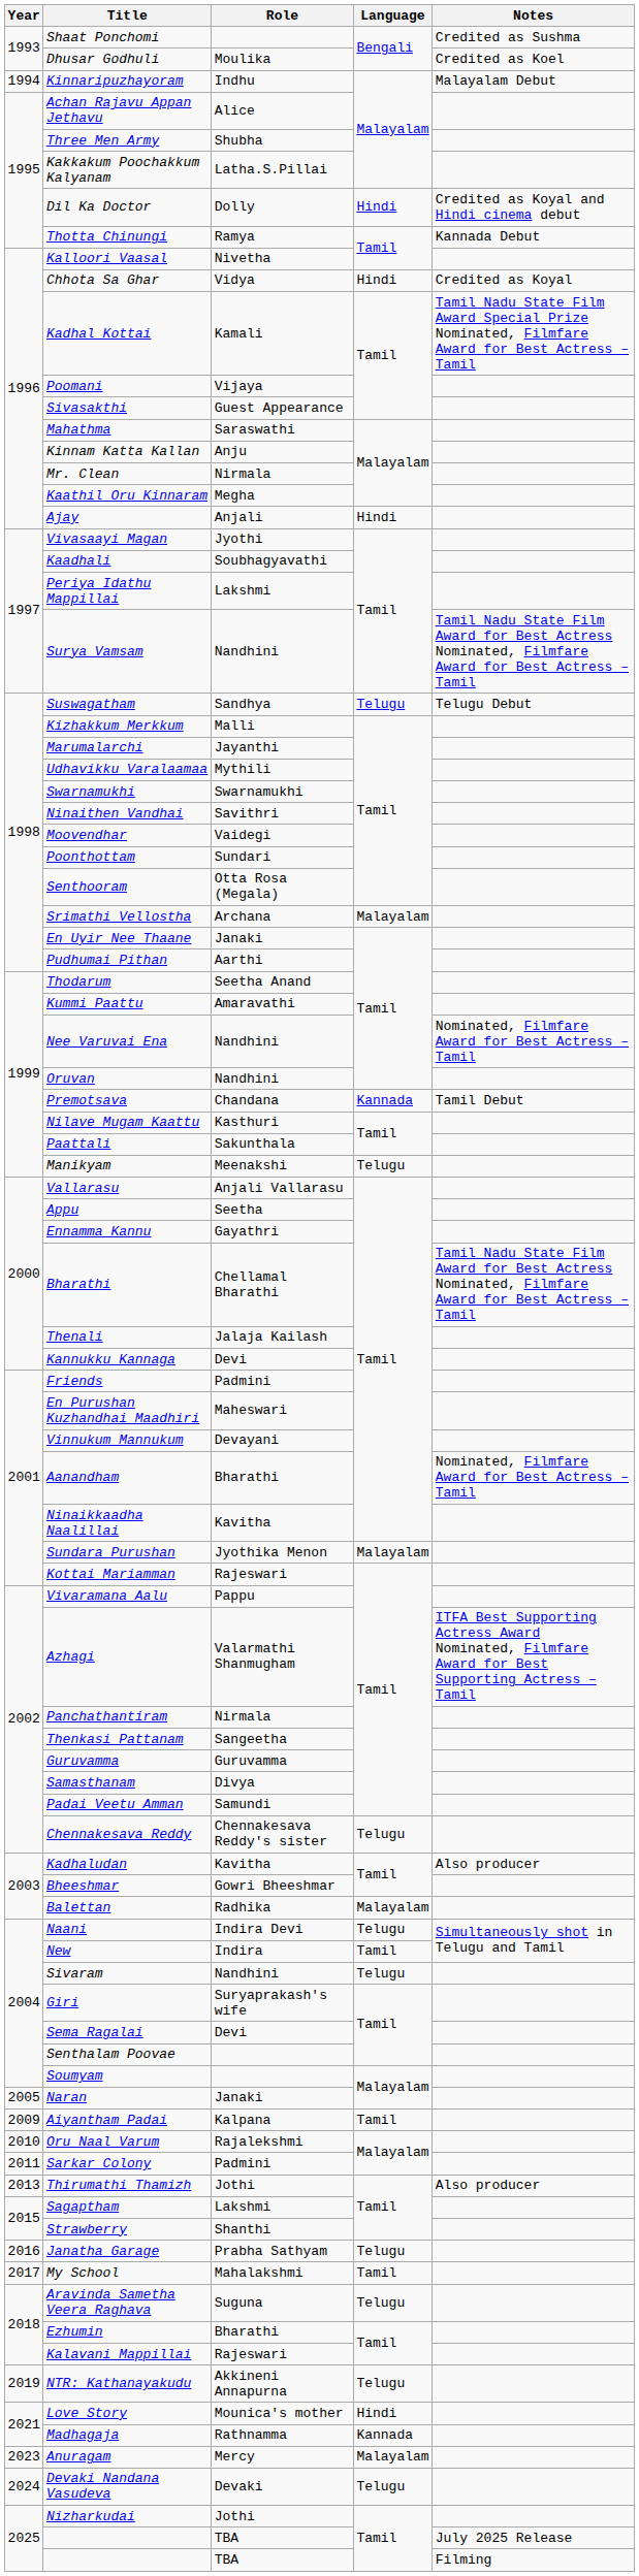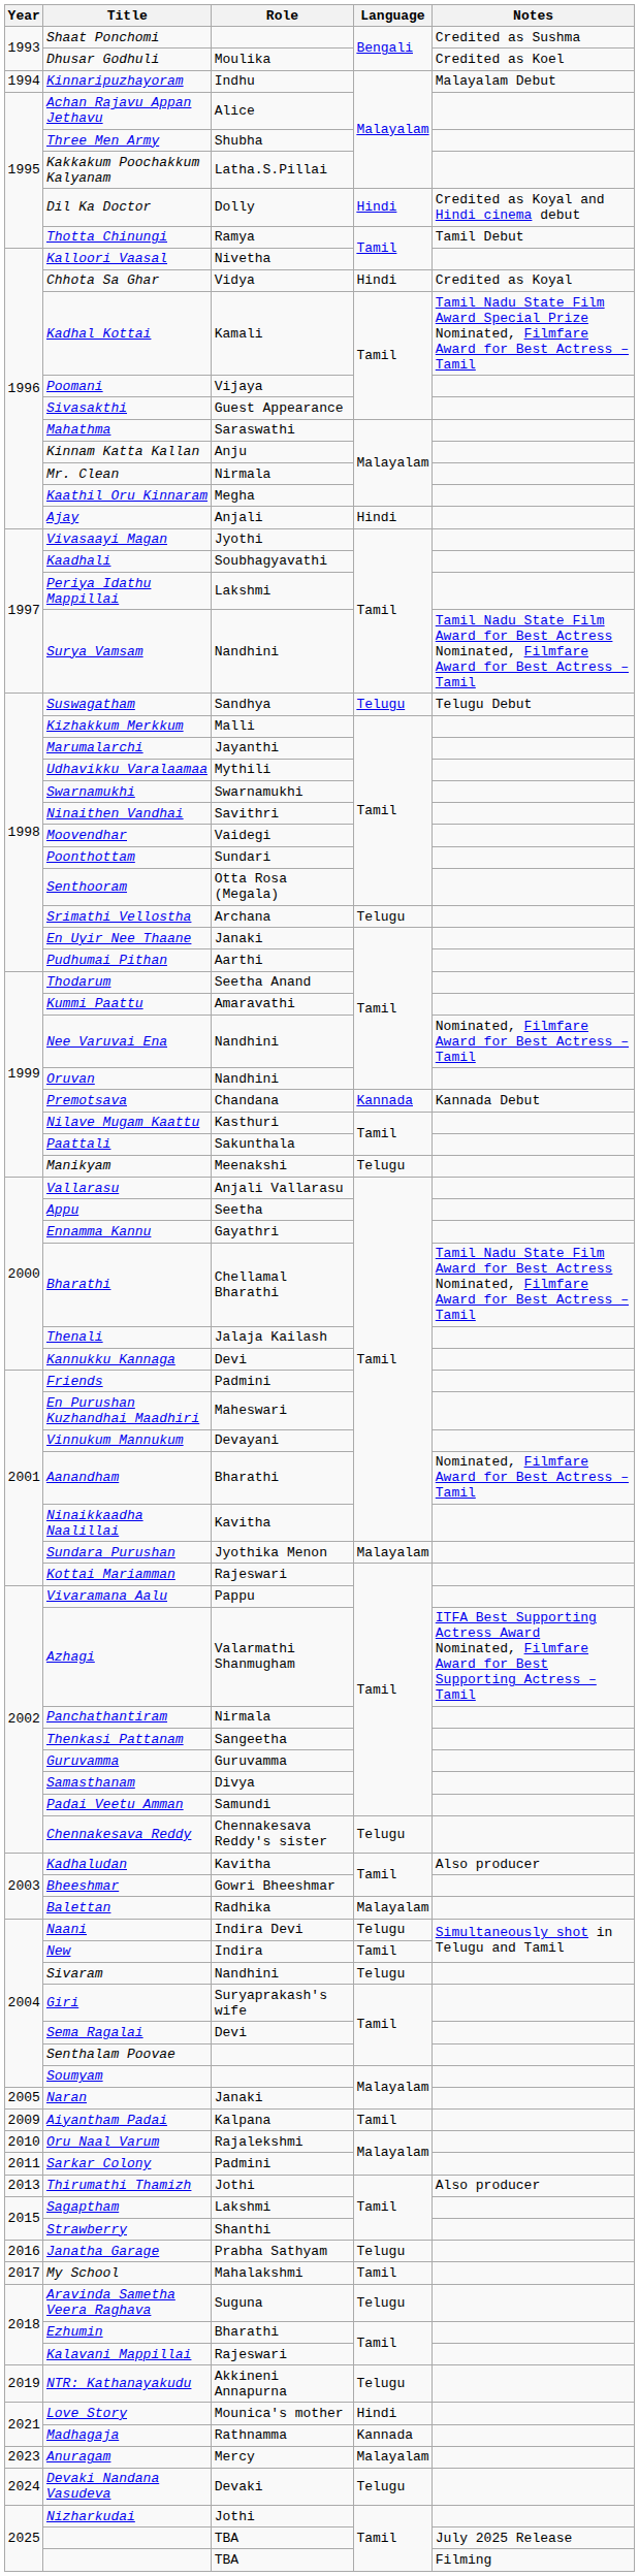 <table class="wikitable sortable">
 <tr style="background:#ccc; text-align:center;">
 <th scope="col">Year</th>
 <th scope="col">Title</th>
 <th scope="col">Role</th>
 <th scope="col">Language</th>
 <th scope="col" class="unsortable">Notes</th>
 </tr>
 <tr>
 <td rowspan="2">1993</td>
 <td><em>Shaat Ponchomi</em></td>
 <td></td>
 <td rowspan="2"><a href='#'>Bengali</a></td>
 <td>Credited as Sushma</td>
 </tr>
 <tr>
 <td><em>Dhusar Godhuli</em></td>
 <td>Moulika</td>
 <td>Credited as Koel</td>
 </tr>
 <tr>
 <td>1994</td>
 <td><em><a href='#'>Kinnaripuzhayoram</a></em></td>
 <td>Indhu</td>
 <td rowspan="4"><a href='#'>Malayalam</a></td>
 <td>Malayalam Debut</td>
 </tr>
 <tr>
 <td rowspan="5">1995</td>
 <td><em><a href='#'>Achan Rajavu Appan Jethavu</a></em></td>
 <td>Alice</td>
 <td></td>
 </tr>
 <tr>
 <td><em><a href='#'>Three Men Army</a></em></td>
 <td>Shubha</td>
 <td></td>
 </tr>
 <tr>
 <td><em>Kakkakum Poochakkum Kalyanam</em></td>
 <td>Latha.S.Pillai</td>
 <td></td>
 </tr>
 <tr>
 <td><em>Dil Ka Doctor</em></td>
 <td>Dolly</td>
 <td><a href='#'>Hindi</a></td>
 <td>Credited as Koyal and <a href='#'>Hindi cinema</a> debut</td>
 </tr>
 <tr>
 <td><em><a href='#'>Thotta Chinungi</a></em></td>
 <td>Ramya</td>
 <td rowspan="2"><a href='#'>Tamil</a></td>
-<td>Kannada Debut</td>
+<td>Tamil Debut</td>
 </tr>
 <tr>
 <td rowspan="10">1996</td>
 <td><em><a href='#'>Kalloori Vaasal</a></em></td>
 <td>Nivetha</td>
 <td></td>
 </tr>
 <tr>
 <td><em>Chhota Sa Ghar</em></td>
 <td>Vidya</td>
 <td>Hindi</td>
 <td>Credited as Koyal</td>
 </tr>
 <tr>
 <td><em><a href='#'>Kadhal Kottai</a></em></td>
 <td>Kamali</td>
 <td rowspan="3">Tamil</td>
 <td><a href='#'>Tamil Nadu State Film Award Special Prize</a><br>Nominated, <a href='#'>Filmfare Award for Best Actress – Tamil</a></td>
 </tr>
 <tr>
 <td><em><a href='#'>Poomani</a></em></td>
 <td>Vijaya</td>
 <td></td>
 </tr>
 <tr>
 <td><em><a href='#'>Sivasakthi</a></em></td>
 <td>Guest Appearance</td>
 <td></td>
 </tr>
 <tr>
 <td><em><a href='#'>Mahathma</a></em></td>
 <td>Saraswathi</td>
 <td rowspan="4">Malayalam</td>
 <td></td>
 </tr>
 <tr>
 <td><em>Kinnam Katta Kallan</em></td>
 <td>Anju</td>
 <td></td>
 </tr>
 <tr>
 <td><em>Mr. Clean</em></td>
 <td>Nirmala</td>
 <td></td>
 </tr>
 <tr>
 <td><em><a href='#'>Kaathil Oru Kinnaram</a></em></td>
 <td>Megha</td>
 <td></td>
 </tr>
 <tr>
 <td><em><a href='#'>Ajay</a></em></td>
 <td>Anjali</td>
 <td>Hindi</td>
 <td></td>
 </tr>
 <tr>
 <td rowspan="4">1997</td>
 <td><em><a href='#'>Vivasaayi Magan</a></em></td>
 <td>Jyothi</td>
 <td rowspan="4">Tamil</td>
 <td></td>
 </tr>
 <tr>
 <td><em><a href='#'>Kaadhali</a></em></td>
 <td>Soubhagyavathi</td>
 <td></td>
 </tr>
 <tr>
 <td><em><a href='#'>Periya Idathu Mappillai</a></em></td>
 <td>Lakshmi</td>
 <td></td>
 </tr>
 <tr>
 <td><em><a href='#'>Surya Vamsam</a></em></td>
 <td>Nandhini</td>
 <td><a href='#'>Tamil Nadu State Film Award for Best Actress</a><br>Nominated, <a href='#'>Filmfare Award for Best Actress – Tamil</a></td>
 </tr>
 <tr>
 <td rowspan="12">1998</td>
 <td><em><a href='#'>Suswagatham</a></em></td>
 <td>Sandhya</td>
 <td><a href='#'>Telugu</a></td>
 <td>Telugu Debut</td>
 </tr>
 <tr>
 <td><em><a href='#'>Kizhakkum Merkkum</a></em></td>
 <td>Malli</td>
 <td rowspan="8">Tamil</td>
 <td></td>
 </tr>
 <tr>
 <td><em><a href='#'>Marumalarchi</a></em></td>
 <td>Jayanthi</td>
 <td></td>
 </tr>
 <tr>
 <td><em><a href='#'>Udhavikku Varalaamaa</a></em></td>
 <td>Mythili</td>
 <td></td>
 </tr>
 <tr>
 <td><em><a href='#'>Swarnamukhi</a></em></td>
 <td>Swarnamukhi</td>
 <td></td>
 </tr>
 <tr>
 <td><em><a href='#'>Ninaithen Vandhai</a></em></td>
 <td>Savithri</td>
 <td></td>
 </tr>
 <tr>
 <td><em><a href='#'>Moovendhar</a></em></td>
 <td>Vaidegi</td>
 <td></td>
 </tr>
 <tr>
 <td><em><a href='#'>Poonthottam</a></em></td>
 <td>Sundari</td>
 <td></td>
 </tr>
 <tr>
 <td><em><a href='#'>Senthooram</a></em></td>
 <td>Otta Rosa (Megala)</td>
 <td></td>
 </tr>
 <tr>
 <td><em><a href='#'>Srimathi Vellostha</a></em></td>
 <td>Archana</td>
-<td>Malayalam</td>
+<td>Telugu</td>
 <td></td>
 </tr>
 <tr>
 <td><em><a href='#'>En Uyir Nee Thaane</a></em></td>
 <td>Janaki</td>
 <td rowspan="6">Tamil</td>
 <td></td>
 </tr>
 <tr>
 <td><em><a href='#'>Pudhumai Pithan</a></em></td>
 <td>Aarthi</td>
 <td></td>
 </tr>
 <tr>
 <td rowspan="8">1999</td>
 <td><em><a href='#'>Thodarum</a></em></td>
 <td>Seetha Anand</td>
 <td></td>
 </tr>
 <tr>
 <td><em><a href='#'>Kummi Paattu</a></em></td>
 <td>Amaravathi</td>
 <td></td>
 </tr>
 <tr>
 <td><em><a href='#'>Nee Varuvai Ena</a></em></td>
 <td>Nandhini</td>
 <td>Nominated, <a href='#'>Filmfare Award for Best Actress – Tamil</a></td>
 </tr>
 <tr>
 <td><em><a href='#'>Oruvan</a></em></td>
 <td>Nandhini</td>
 <td></td>
 </tr>
 <tr>
 <td><em><a href='#'>Premotsava</a></em></td>
 <td>Chandana</td>
 <td><a href='#'>Kannada</a></td>
-<td>Tamil Debut</td>
+<td>Kannada Debut</td>
 </tr>
 <tr>
 <td><em><a href='#'>Nilave Mugam Kaattu</a></em></td>
 <td>Kasthuri</td>
 <td rowspan="2">Tamil</td>
 <td></td>
 </tr>
 <tr>
 <td><em><a href='#'>Paattali</a></em></td>
 <td>Sakunthala</td>
 <td></td>
 </tr>
 <tr>
 <td><em>Manikyam</em></td>
 <td>Meenakshi</td>
 <td>Telugu</td>
 <td></td>
 </tr>
 <tr>
 <td rowspan="6">2000</td>
 <td><em><a href='#'>Vallarasu</a></em></td>
 <td>Anjali Vallarasu</td>
 <td rowspan="11">Tamil</td>
 <td></td>
 </tr>
 <tr>
 <td><em><a href='#'>Appu</a></em></td>
 <td>Seetha</td>
 <td></td>
 </tr>
 <tr>
 <td><em><a href='#'>Ennamma Kannu</a></em></td>
 <td>Gayathri</td>
 <td></td>
 </tr>
 <tr>
 <td><em><a href='#'>Bharathi</a></em></td>
 <td>Chellamal Bharathi</td>
 <td><a href='#'>Tamil Nadu State Film Award for Best Actress</a><br> Nominated, <a href='#'>Filmfare Award for Best Actress – Tamil</a></td>
 </tr>
 <tr>
 <td><em><a href='#'>Thenali</a></em></td>
 <td>Jalaja Kailash</td>
 <td></td>
 </tr>
 <tr>
 <td><em><a href='#'>Kannukku Kannaga</a></em></td>
 <td>Devi</td>
 <td></td>
 </tr>
 <tr>
 <td rowspan="7">2001</td>
 <td><em><a href='#'>Friends</a></em></td>
 <td>Padmini</td>
 <td></td>
 </tr>
 <tr>
 <td><em><a href='#'>En Purushan Kuzhandhai Maadhiri</a></em></td>
 <td>Maheswari</td>
 <td></td>
 </tr>
 <tr>
 <td><em><a href='#'>Vinnukum Mannukum</a></em></td>
 <td>Devayani</td>
 <td></td>
 </tr>
 <tr>
 <td><em><a href='#'>Aanandham</a></em></td>
 <td>Bharathi</td>
 <td>Nominated, <a href='#'>Filmfare Award for Best Actress – Tamil</a></td>
 </tr>
 <tr>
 <td><em><a href='#'>Ninaikkaadha Naalillai</a></em></td>
 <td>Kavitha</td>
 <td></td>
 </tr>
 <tr>
 <td><em><a href='#'>Sundara Purushan</a></em></td>
 <td>Jyothika Menon</td>
 <td>Malayalam</td>
 <td></td>
 </tr>
 <tr>
 <td><em><a href='#'>Kottai Mariamman</a></em></td>
 <td>Rajeswari</td>
 <td rowspan="8">Tamil</td>
 <td></td>
 </tr>
 <tr>
 <td rowspan="8">2002</td>
 <td><em><a href='#'>Vivaramana Aalu</a></em></td>
 <td>Pappu</td>
 <td></td>
 </tr>
 <tr>
 <td><em><a href='#'>Azhagi</a></em></td>
 <td>Valarmathi Shanmugham</td>
 <td><a href='#'>ITFA Best Supporting Actress Award</a><br>Nominated, <a href='#'>Filmfare Award for Best Supporting Actress – Tamil</a></td>
 </tr>
 <tr>
 <td><em><a href='#'>Panchathantiram</a></em></td>
 <td>Nirmala</td>
 <td></td>
 </tr>
 <tr>
 <td><em><a href='#'>Thenkasi Pattanam</a></em></td>
 <td>Sangeetha</td>
 <td></td>
 </tr>
 <tr>
 <td><em><a href='#'>Guruvamma</a></em></td>
 <td>Guruvamma</td>
 <td></td>
 </tr>
 <tr>
 <td><em><a href='#'>Samasthanam</a></em></td>
 <td>Divya</td>
 <td></td>
 </tr>
 <tr>
 <td><em><a href='#'>Padai Veetu Amman</a></em></td>
 <td>Samundi</td>
 <td></td>
 </tr>
 <tr>
 <td><em><a href='#'>Chennakesava Reddy</a></em></td>
 <td>Chennakesava Reddy's sister</td>
 <td>Telugu</td>
 <td></td>
 </tr>
 <tr>
 <td rowspan="3">2003</td>
 <td><em><a href='#'>Kadhaludan</a></em></td>
 <td>Kavitha</td>
 <td rowspan="2">Tamil</td>
 <td>Also producer</td>
 </tr>
 <tr>
 <td><em><a href='#'>Bheeshmar</a></em></td>
 <td>Gowri Bheeshmar</td>
 <td></td>
 </tr>
 <tr>
 <td><em><a href='#'>Balettan</a></em></td>
 <td>Radhika</td>
 <td>Malayalam</td>
 <td></td>
 </tr>
 <tr>
 <td rowspan="7">2004</td>
 <td><em><a href='#'>Naani</a></em></td>
 <td>Indira Devi</td>
 <td>Telugu</td>
 <td rowspan="2"><a href='#'>Simultaneously shot</a> in Telugu and Tamil</td>
 </tr>
 <tr>
 <td><em><a href='#'>New</a></em></td>
 <td>Indira</td>
 <td>Tamil</td>
 </tr>
 <tr>
 <td><em>Sivaram</em></td>
 <td>Nandhini</td>
 <td>Telugu</td>
 <td></td>
 </tr>
 <tr>
 <td><em><a href='#'>Giri</a></em></td>
 <td>Suryaprakash's wife</td>
 <td rowspan="3">Tamil</td>
 <td></td>
 </tr>
 <tr>
 <td><em><a href='#'>Sema Ragalai</a></em></td>
 <td>Devi</td>
 <td></td>
 </tr>
 <tr>
 <td><em>Senthalam Poovae</em></td>
 <td></td>
 <td></td>
 </tr>
 <tr>
 <td><em><a href='#'>Soumyam</a></em></td>
 <td></td>
 <td rowspan="2">Malayalam</td>
 <td></td>
 </tr>
 <tr>
 <td>2005</td>
 <td><em><a href='#'>Naran</a></em></td>
 <td>Janaki</td>
 <td></td>
 </tr>
 <tr>
 <td>2009</td>
 <td><em><a href='#'>Aiyantham Padai</a></em></td>
 <td>Kalpana</td>
 <td>Tamil</td>
 <td></td>
 </tr>
 <tr>
 <td>2010</td>
 <td><em><a href='#'>Oru Naal Varum</a></em></td>
 <td>Rajalekshmi</td>
 <td rowspan="2">Malayalam</td>
 <td></td>
 </tr>
 <tr>
 <td>2011</td>
 <td><em><a href='#'>Sarkar Colony</a></em></td>
 <td>Padmini</td>
 <td></td>
 </tr>
 <tr>
 <td>2013</td>
 <td><em><a href='#'>Thirumathi Thamizh</a></em></td>
 <td>Jothi</td>
 <td rowspan="3">Tamil</td>
 <td>Also producer</td>
 </tr>
 <tr>
 <td rowspan="2">2015</td>
 <td><em><a href='#'>Sagaptham</a></em></td>
 <td>Lakshmi</td>
 <td></td>
 </tr>
 <tr>
 <td><em> <a href='#'>Strawberry</a></em></td>
 <td>Shanthi</td>
 <td></td>
 </tr>
 <tr>
 <td>2016</td>
 <td><em><a href='#'>Janatha Garage</a></em></td>
 <td>Prabha Sathyam</td>
 <td>Telugu</td>
 <td></td>
 </tr>
 <tr>
 <td>2017</td>
 <td><em>My School</em></td>
 <td>Mahalakshmi</td>
 <td>Tamil</td>
 <td></td>
 </tr>
 <tr>
 <td rowspan="3">2018</td>
 <td><em><a href='#'>Aravinda Sametha Veera Raghava</a></em></td>
 <td>Suguna</td>
 <td>Telugu</td>
 <td></td>
 </tr>
 <tr>
 <td><em><a href='#'>Ezhumin</a></em></td>
 <td>Bharathi</td>
 <td rowspan="2">Tamil</td>
 <td></td>
 </tr>
 <tr>
 <td><em><a href='#'>Kalavani Mappillai</a></em></td>
 <td>Rajeswari</td>
 <td></td>
 </tr>
 <tr>
 <td>2019</td>
 <td><em><a href='#'>NTR: Kathanayakudu</a></em></td>
 <td>Akkineni Annapurna</td>
 <td>Telugu</td>
 <td></td>
 </tr>
 <tr>
 <td rowspan="2">2021</td>
 <td><em><a href='#'>Love Story</a></em></td>
 <td>Mounica's mother</td>
 <td>Hindi</td>
 <td></td>
 </tr>
 <tr>
 <td><em><a href='#'>Madhagaja</a></em></td>
 <td>Rathnamma</td>
 <td>Kannada</td>
 <td></td>
 </tr>
 <tr>
 <td>2023</td>
 <td><em><a href='#'>Anuragam</a></em></td>
 <td>Mercy</td>
 <td>Malayalam</td>
 <td></td>
 </tr>
 <tr>
 <td>2024</td>
 <td><em><a href='#'>Devaki Nandana Vasudeva</a></em></td>
 <td>Devaki</td>
 <td>Telugu</td>
 <td></td>
 </tr>
 <tr>
 <td rowspan="3">2025</td>
 <td><em><a href='#'>Nizharkudai</a></em></td>
 <td>Jothi</td>
 <td rowspan="3">Tamil</td>
 <td></td>
 </tr>
 <tr>
 <td></td>
 <td>TBA</td>
 <td>July 2025 Release</td>
 </tr>
 <tr>
 <td></td>
 <td>TBA</td>
 <td>Filming</td>
 </tr>
 </table>
